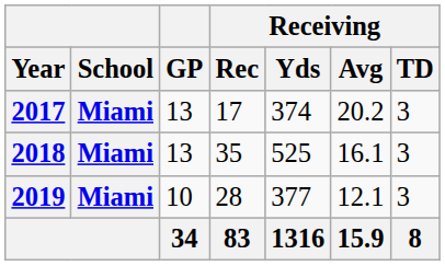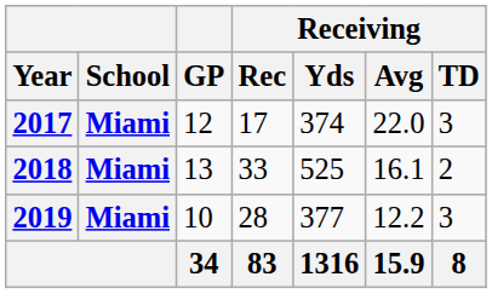 <table class="wikitable sortable">
 <tr>
 <th colspan="2"></th>
 <th></th>
 <th colspan="4">Receiving</th>
 </tr>
 <tr>
 <th>Year</th>
 <th>School</th>
 <th>GP</th>
 <th>Rec</th>
 <th>Yds</th>
 <th>Avg</th>
 <th>TD</th>
 </tr>
 <tr>
 <th><a href='#'>2017</a></th>
 <th><a href='#'>Miami</a></th>
-<td>13</td>
+<td>12</td>
 <td>17</td>
 <td>374</td>
-<td>20.2</td>
+<td>22.0</td>
 <td>3</td>
 </tr>
 <tr>
 <th><a href='#'>2018</a></th>
 <th><a href='#'>Miami</a></th>
 <td>13</td>
-<td>35</td>
+<td>33</td>
 <td>525</td>
 <td>16.1</td>
-<td>3</td>
+<td>2</td>
 </tr>
 <tr>
 <th><a href='#'>2019</a></th>
 <th><a href='#'>Miami</a></th>
 <td>10</td>
 <td>28</td>
 <td>377</td>
-<td>12.1</td>
+<td>12.2</td>
 <td>3</td>
 </tr>
 <tr>
 <th colspan="2"></th>
 <th>34</th>
 <th>83</th>
 <th>1316</th>
 <th>15.9</th>
 <th>8</th>
 </tr>
 </table>
